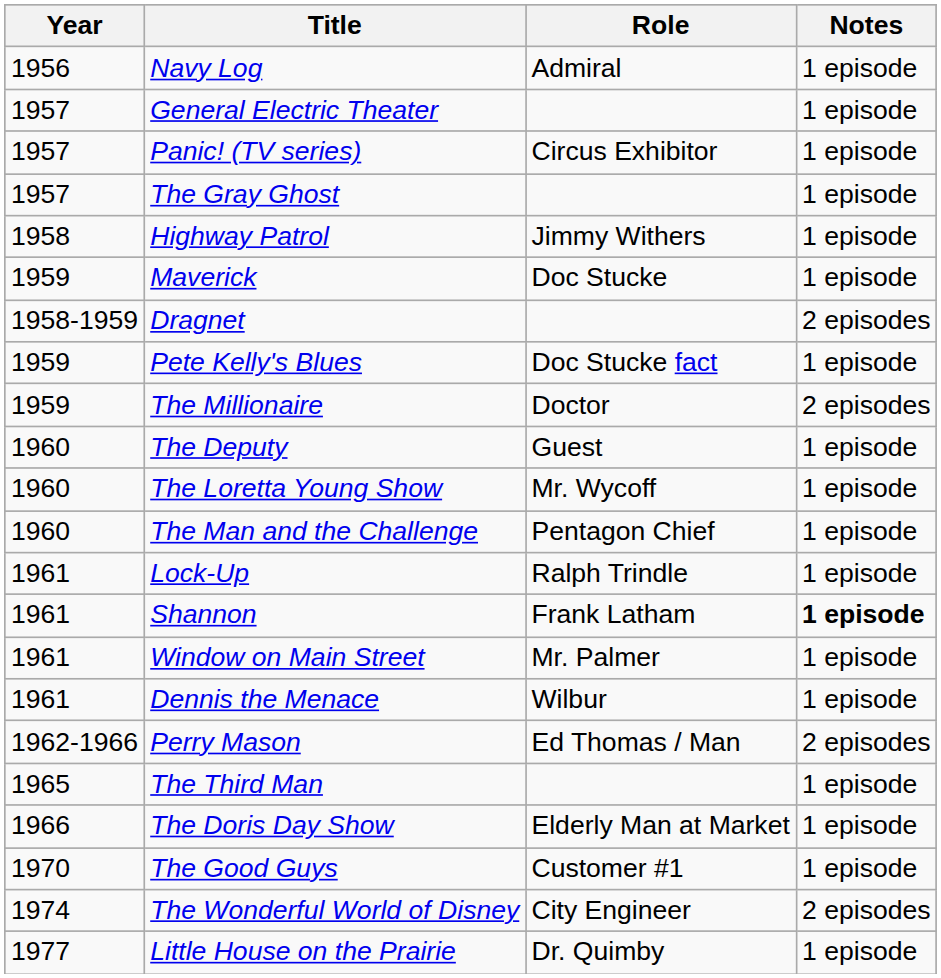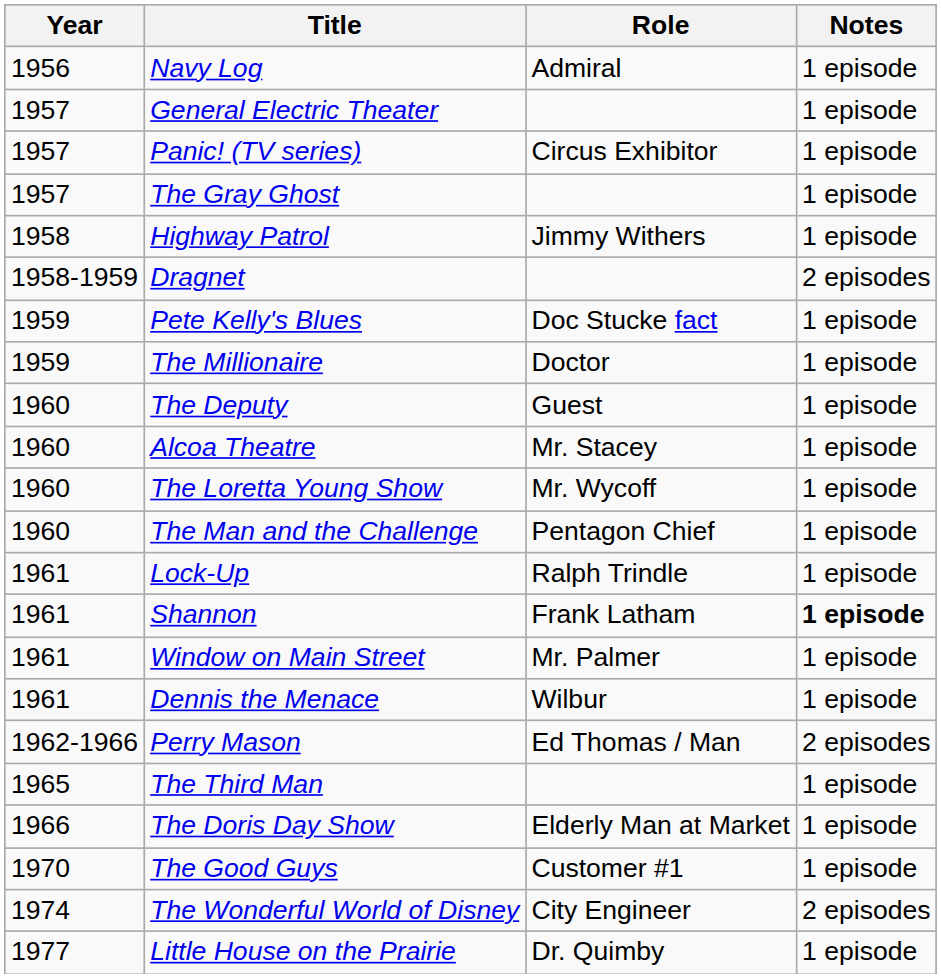 <table class="wikitable sortable">
 <tr>
 <th>Year</th>
 <th>Title</th>
 <th>Role</th>
 <th class="unsortable">Notes</th>
 </tr>
 <tr>
 <td>1956</td>
 <td><em><a href='#'>Navy Log</a></em></td>
 <td>Admiral</td>
 <td>1 episode</td>
 </tr>
 <tr>
 <td>1957</td>
 <td><em><a href='#'>General Electric Theater</a></em></td>
 <td></td>
 <td>1 episode</td>
 </tr>
 <tr>
 <td>1957</td>
 <td><em><a href='#'>Panic! (TV series)</a></em></td>
 <td>Circus Exhibitor</td>
 <td>1 episode</td>
 </tr>
 <tr>
 <td>1957</td>
 <td><em><a href='#'>The Gray Ghost</a></em></td>
 <td></td>
 <td>1 episode</td>
 </tr>
 <tr>
 <td>1958</td>
 <td><em><a href='#'>Highway Patrol</a></em></td>
 <td>Jimmy Withers</td>
 <td>1 episode</td>
 </tr>
 <tr>
-<td>1959</td>
-<td><em><a href='#'>Maverick</a></em></td>
-<td>Doc Stucke</td>
-<td>1 episode</td>
-</tr>
-<tr>
 <td>1958-1959</td>
 <td><em><a href='#'>Dragnet</a></em></td>
 <td></td>
 <td>2 episodes</td>
 </tr>
 <tr>
 <td>1959</td>
 <td><em><a href='#'>Pete Kelly's Blues</a></em></td>
 <td>Doc Stucke <a href='#'>fact</a></td>
 <td>1 episode</td>
 </tr>
 <tr>
 <td>1959</td>
 <td><em><a href='#'>The Millionaire</a></em></td>
 <td>Doctor</td>
-<td>2 episodes</td>
+<td>1 episode</td>
 </tr>
 <tr>
 <td>1960</td>
 <td><em><a href='#'>The Deputy</a></em></td>
 <td>Guest</td>
+<td>1 episode</td>
+</tr>
+<tr>
+<td>1960</td>
+<td><em><a href='#'>Alcoa Theatre</a></em></td>
+<td>Mr. Stacey</td>
 <td>1 episode</td>
 </tr>
 <tr>
 <td>1960</td>
 <td><em><a href='#'>The Loretta Young Show</a></em></td>
 <td>Mr. Wycoff</td>
 <td>1 episode</td>
 </tr>
 <tr>
 <td>1960</td>
 <td><em><a href='#'>The Man and the Challenge</a></em></td>
 <td>Pentagon Chief</td>
 <td>1 episode</td>
 </tr>
 <tr>
 <td>1961</td>
 <td><em><a href='#'>Lock-Up</a></em></td>
 <td>Ralph Trindle</td>
 <td>1 episode</td>
 </tr>
 <tr>
 <td>1961</td>
 <td><em><a href='#'>Shannon</a></em></td>
 <td>Frank Latham</td>
 <td><strong>1 episode</strong></td>
 </tr>
 <tr>
 <td>1961</td>
 <td><em><a href='#'>Window on Main Street</a></em></td>
 <td>Mr. Palmer</td>
 <td>1 episode</td>
 </tr>
 <tr>
 <td>1961</td>
 <td><em><a href='#'>Dennis the Menace</a></em></td>
 <td>Wilbur</td>
 <td>1 episode</td>
 </tr>
 <tr>
 <td>1962-1966</td>
 <td><em><a href='#'>Perry Mason</a></em></td>
 <td>Ed Thomas / Man</td>
 <td>2 episodes</td>
 </tr>
 <tr>
 <td>1965</td>
 <td><em><a href='#'>The Third Man</a></em></td>
 <td></td>
 <td>1 episode</td>
 </tr>
 <tr>
 <td>1966</td>
 <td><em><a href='#'>The Doris Day Show</a></em></td>
 <td>Elderly Man at Market</td>
 <td>1 episode</td>
 </tr>
 <tr>
 <td>1970</td>
 <td><em><a href='#'>The Good Guys</a></em></td>
 <td>Customer #1</td>
 <td>1 episode</td>
 </tr>
 <tr>
 <td>1974</td>
 <td><em><a href='#'>The Wonderful World of Disney</a></em></td>
 <td>City Engineer</td>
 <td>2 episodes</td>
 </tr>
 <tr>
 <td>1977</td>
 <td><em><a href='#'>Little House on the Prairie</a></em></td>
 <td>Dr. Quimby</td>
 <td>1 episode</td>
 </tr>
 </table>
